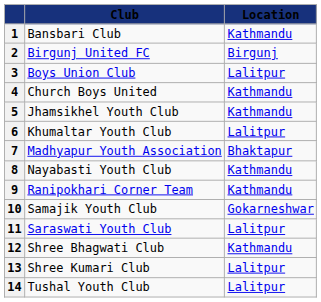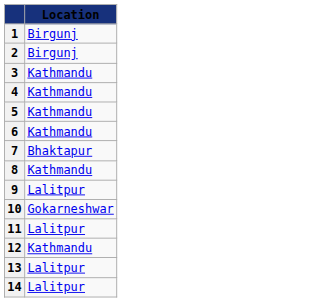 <table class="wikitable sortable" style="text-align:left">
 <tr>
 <th style="background:#17317c;"></th>
-<th style="background:#17317c;"><span>Club</span></th>
 <th style="background:#17317c;"><span>Location</span></th>
 </tr>
 <tr>
 <th>1</th>
-<td>Bansbari Club</td>
-<td><a href='#'>Kathmandu</a></td>
+<td><a href='#'>Birgunj</a></td>
 </tr>
 <tr>
 <th>2</th>
-<td><a href='#'>Birgunj United FC</a></td>
 <td><a href='#'>Birgunj</a></td>
 </tr>
 <tr>
 <th>3</th>
-<td><a href='#'>Boys Union Club</a></td>
-<td><a href='#'>Lalitpur</a></td>
+<td><a href='#'>Kathmandu</a></td>
 </tr>
 <tr>
 <th>4</th>
-<td>Church Boys United</td>
 <td><a href='#'>Kathmandu</a></td>
 </tr>
 <tr>
 <th>5</th>
-<td>Jhamsikhel Youth Club</td>
 <td><a href='#'>Kathmandu</a></td>
 </tr>
 <tr>
 <th>6</th>
-<td>Khumaltar Youth Club</td>
-<td><a href='#'>Lalitpur</a></td>
+<td><a href='#'>Kathmandu</a></td>
 </tr>
 <tr>
 <th>7</th>
-<td><a href='#'>Madhyapur Youth Association</a></td>
 <td><a href='#'>Bhaktapur</a></td>
 </tr>
 <tr>
 <th>8</th>
-<td>Nayabasti Youth Club</td>
 <td><a href='#'>Kathmandu</a></td>
 </tr>
 <tr>
 <th>9</th>
-<td><a href='#'>Ranipokhari Corner Team</a></td>
-<td><a href='#'>Kathmandu</a></td>
+<td><a href='#'>Lalitpur</a></td>
 </tr>
 <tr>
 <th>10</th>
-<td>Samajik Youth Club</td>
 <td><a href='#'>Gokarneshwar</a></td>
 </tr>
 <tr>
 <th>11</th>
-<td><a href='#'>Saraswati Youth Club</a></td>
 <td><a href='#'>Lalitpur</a></td>
 </tr>
 <tr>
 <th>12</th>
-<td>Shree Bhagwati Club</td>
 <td><a href='#'>Kathmandu</a></td>
 </tr>
 <tr>
 <th>13</th>
-<td>Shree Kumari Club</td>
 <td><a href='#'>Lalitpur</a></td>
 </tr>
 <tr>
 <th>14</th>
-<td>Tushal Youth Club</td>
 <td><a href='#'>Lalitpur</a></td>
 </tr>
 </table>
